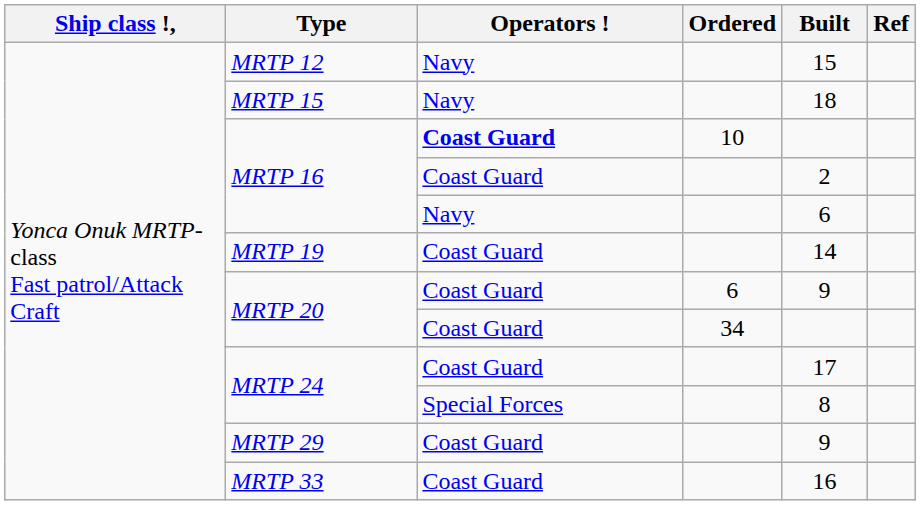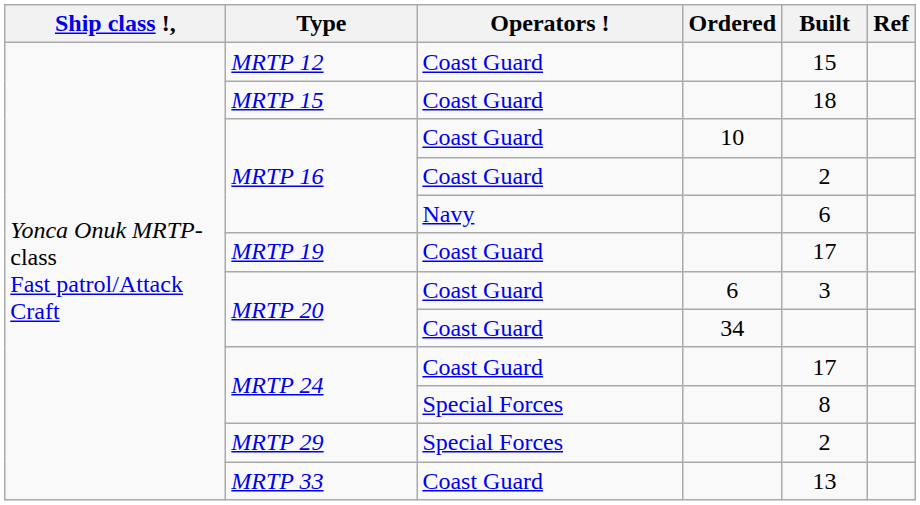 <table class=wikitable sortable>
 <tr>
 <th width=140><a href='#'>Ship class</a> !,</th>
 <th width=120>Type</th>
 <th width=170>Operators !</th>
 <th width=50>Ordered</th>
 <th width=50>Built</th>
 <th width=20>Ref</th>
 </tr>
 <tr>
 <td rowspan=12><em>Yonca Onuk MRTP</em>-class <br><a href='#'>Fast patrol/Attack Craft</a></td>
 <td><a href='#'><em>MRTP 12</em></a></td>
-<td> <a href='#'>Navy</a></td>
+<td> <a href='#'>Coast Guard</a></td>
 <td></td>
 <td align=center>15</td>
 <td></td>
 </tr>
 <tr>
 <td><a href='#'><em>MRTP 15</em></a></td>
-<td> <a href='#'>Navy</a></td>
+<td> <a href='#'>Coast Guard</a></td>
 <td></td>
 <td align=center>18</td>
 <td></td>
 </tr>
 <tr>
 <td rowspan=3><a href='#'><em>MRTP 16</em></a></td>
-<td><strong> <a href='#'>Coast Guard</a></strong></td>
+<td> <a href='#'>Coast Guard</a></td>
 <td align=center>10</td>
 <td align=center></td>
 <td></td>
 </tr>
 <tr>
 <td> <a href='#'>Coast Guard</a></td>
 <td></td>
 <td align=center>2</td>
 <td></td>
 </tr>
 <tr>
 <td> <a href='#'>Navy</a></td>
 <td></td>
 <td align=center>6</td>
 <td></td>
 </tr>
 <tr>
 <td><a href='#'><em>MRTP 19</em></a></td>
 <td> <a href='#'>Coast Guard</a></td>
 <td></td>
-<td align=center>14</td>
+<td align=center>17</td>
 <td></td>
 </tr>
 <tr>
 <td rowspan=2><a href='#'><em>MRTP 20</em></a></td>
 <td> <a href='#'>Coast Guard</a></td>
 <td align=center>6</td>
-<td align=center>9</td>
+<td align=center>3</td>
 <td></td>
 </tr>
 <tr>
 <td> <a href='#'>Coast Guard</a></td>
 <td align=center>34</td>
 <td align=center></td>
 <td></td>
 </tr>
 <tr>
 <td rowspan=2><a href='#'><em>MRTP 24</em></a></td>
 <td> <a href='#'>Coast Guard</a></td>
 <td></td>
 <td align=center>17</td>
 <td></td>
 </tr>
 <tr>
 <td> <a href='#'>Special Forces</a></td>
 <td></td>
 <td align=center>8</td>
 <td></td>
 </tr>
 <tr>
 <td><a href='#'><em>MRTP 29</em></a></td>
-<td> <a href='#'>Coast Guard</a></td>
+<td> <a href='#'>Special Forces</a></td>
 <td></td>
-<td align=center>9</td>
+<td align=center>2</td>
 <td></td>
 </tr>
 <tr>
 <td><a href='#'><em>MRTP 33</em></a></td>
 <td> <a href='#'>Coast Guard</a></td>
 <td></td>
-<td align=center>16</td>
+<td align=center>13</td>
 <td></td>
 </tr>
 </table>
